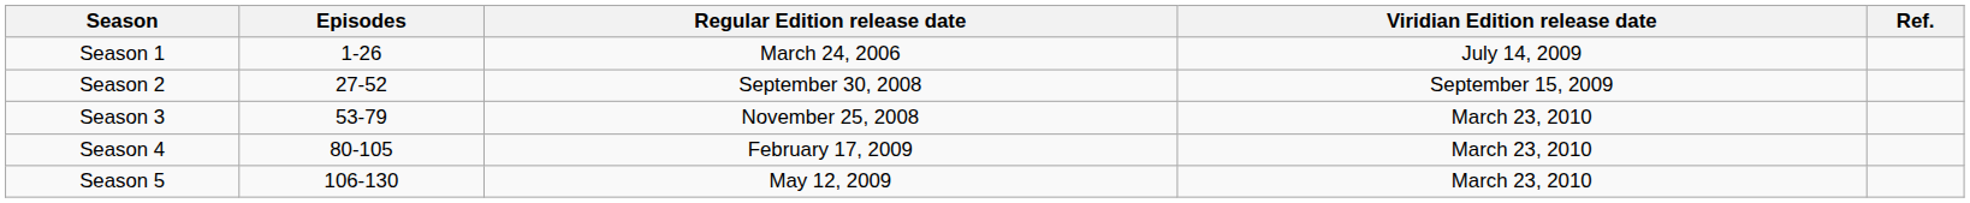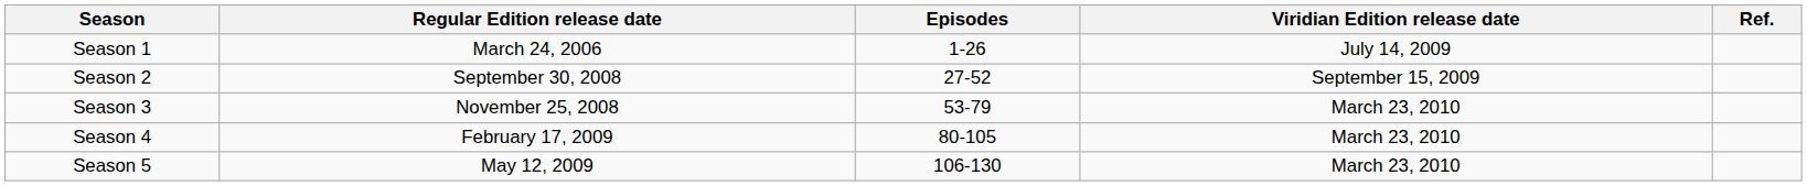 <table class="wikitable" style="text-align: center; width: 98%;">
 <tr>
 <th>Season</th>
+<th>Regular Edition release date</th>
 <th>Episodes</th>
-<th>Regular Edition release date</th>
 <th>Viridian Edition release date</th>
 <th width="5%">Ref.</th>
 </tr>
 <tr>
 <td>Season 1</td>
+<td>March 24, 2006</td>
 <td>1-26</td>
-<td>March 24, 2006</td>
 <td>July 14, 2009</td>
 <td></td>
 </tr>
 <tr>
 <td>Season 2</td>
+<td>September 30, 2008</td>
 <td>27-52</td>
-<td>September 30, 2008</td>
 <td>September 15, 2009</td>
 <td></td>
 </tr>
 <tr>
 <td>Season 3</td>
+<td>November 25, 2008</td>
 <td>53-79</td>
-<td>November 25, 2008</td>
 <td>March 23, 2010</td>
 <td></td>
 </tr>
 <tr>
 <td>Season 4</td>
+<td>February 17, 2009</td>
 <td>80-105</td>
-<td>February 17, 2009</td>
 <td>March 23, 2010</td>
 <td></td>
 </tr>
 <tr>
 <td>Season 5</td>
+<td>May 12, 2009</td>
 <td>106-130</td>
-<td>May 12, 2009</td>
 <td>March 23, 2010</td>
 <td></td>
 </tr>
 </table>
